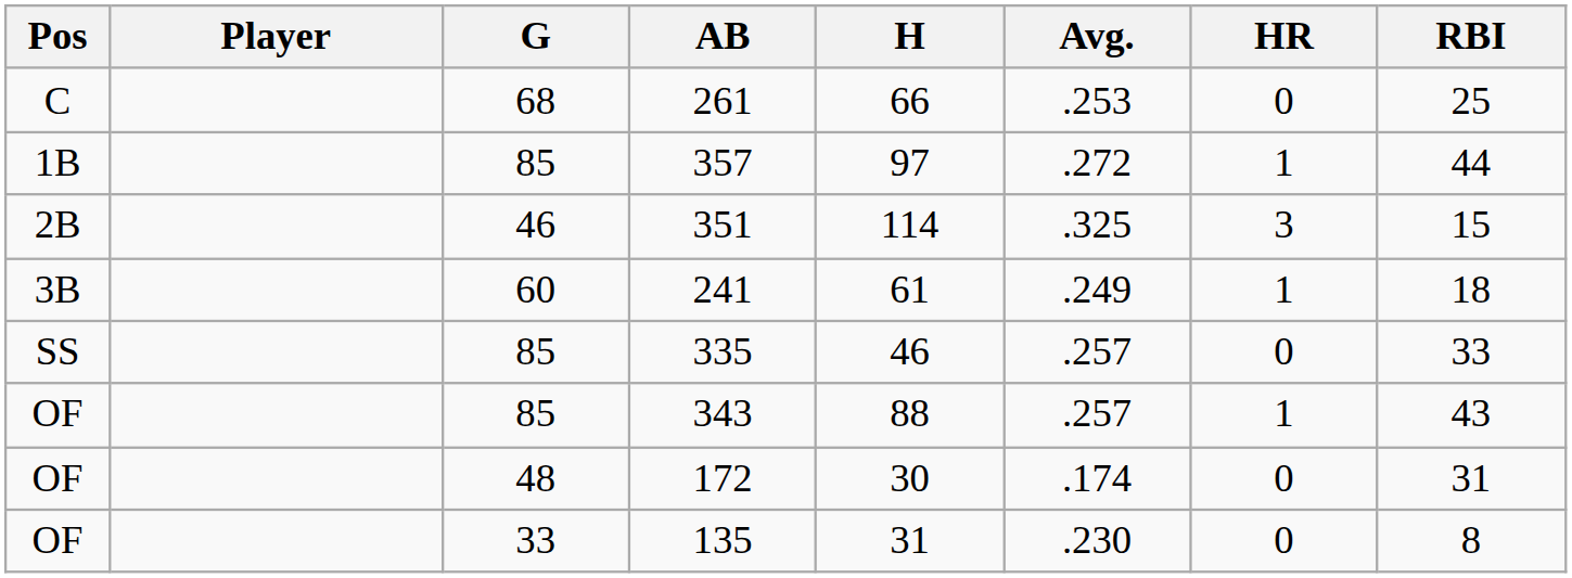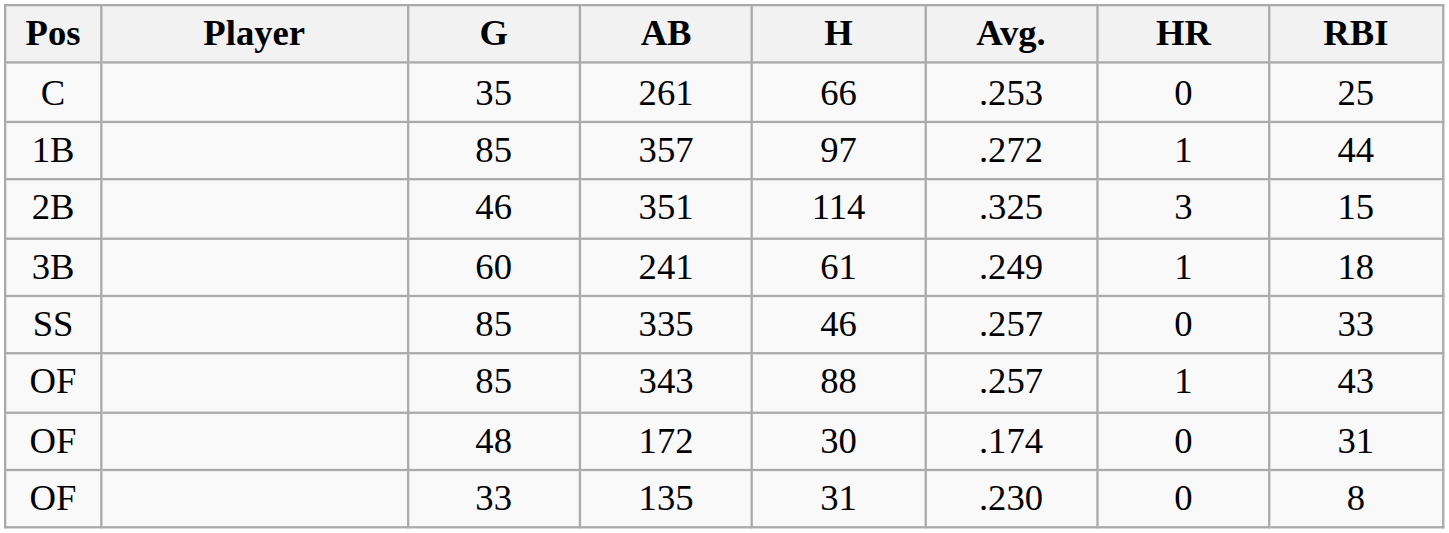 <table class="wikitable sortable">
 <tr>
 <th bgcolor="#DDDDFF" width="5%">Pos</th>
 <th bgcolor="#DDDDFF" width="16%">Player</th>
 <th bgcolor="#DDDDFF" width="9%">G</th>
 <th bgcolor="#DDDDFF" width="9%">AB</th>
 <th bgcolor="#DDDDFF" width="9%">H</th>
 <th bgcolor="#DDDDFF" width="9%">Avg.</th>
 <th bgcolor="#DDDDFF" width="9%">HR</th>
 <th bgcolor="#DDDDFF" width="9%">RBI</th>
 </tr>
 <tr align="center">
 <td>C</td>
 <td></td>
-<td>68</td>
+<td>35</td>
 <td>261</td>
 <td>66</td>
 <td>.253</td>
 <td>0</td>
 <td>25</td>
 </tr>
 <tr align="center">
 <td>1B</td>
 <td></td>
 <td>85</td>
 <td>357</td>
 <td>97</td>
 <td>.272</td>
 <td>1</td>
 <td>44</td>
 </tr>
 <tr align="center">
 <td>2B</td>
 <td></td>
 <td>46</td>
 <td>351</td>
 <td>114</td>
 <td>.325</td>
 <td>3</td>
 <td>15</td>
 </tr>
 <tr align="center">
 <td>3B</td>
 <td></td>
 <td>60</td>
 <td>241</td>
 <td>61</td>
 <td>.249</td>
 <td>1</td>
 <td>18</td>
 </tr>
 <tr align="center">
 <td>SS</td>
 <td></td>
 <td>85</td>
 <td>335</td>
 <td>46</td>
 <td>.257</td>
 <td>0</td>
 <td>33</td>
 </tr>
 <tr align="center">
 <td>OF</td>
 <td></td>
 <td>85</td>
 <td>343</td>
 <td>88</td>
 <td>.257</td>
 <td>1</td>
 <td>43</td>
 </tr>
 <tr align="center">
 <td>OF</td>
 <td></td>
 <td>48</td>
 <td>172</td>
 <td>30</td>
 <td>.174</td>
 <td>0</td>
 <td>31</td>
 </tr>
 <tr align="center">
 <td>OF</td>
 <td></td>
 <td>33</td>
 <td>135</td>
 <td>31</td>
 <td>.230</td>
 <td>0</td>
 <td>8</td>
 </tr>
 </table>
